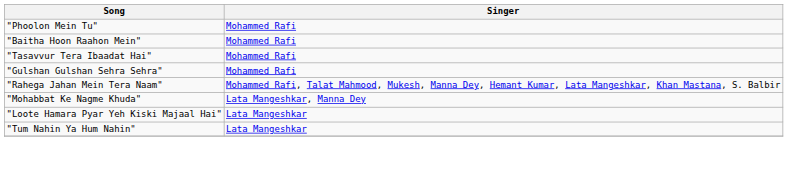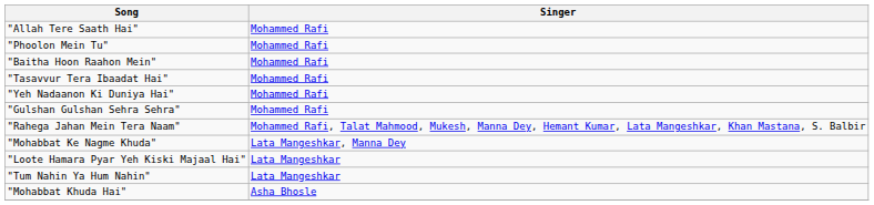 <table class="wikitable" style="font-size:93%">
 <tr>
 <th>Song</th>
 <th>Singer</th>
+</tr>
+<tr>
+<td>"Allah Tere Saath Hai"</td>
+<td><a href='#'>Mohammed Rafi</a></td>
 </tr>
 <tr>
 <td>"Phoolon Mein Tu"</td>
 <td><a href='#'>Mohammed Rafi</a></td>
 </tr>
 <tr>
 <td>"Baitha Hoon Raahon Mein"</td>
 <td><a href='#'>Mohammed Rafi</a></td>
 </tr>
 <tr>
 <td>"Tasavvur Tera Ibaadat Hai"</td>
+<td><a href='#'>Mohammed Rafi</a></td>
+</tr>
+<tr>
+<td>"Yeh Nadaanon Ki Duniya Hai"</td>
 <td><a href='#'>Mohammed Rafi</a></td>
 </tr>
 <tr>
 <td>"Gulshan Gulshan Sehra Sehra"</td>
 <td><a href='#'>Mohammed Rafi</a></td>
 </tr>
 <tr>
 <td>"Rahega Jahan Mein Tera Naam"</td>
 <td><a href='#'>Mohammed Rafi</a>, <a href='#'>Talat Mahmood</a>, <a href='#'>Mukesh</a>, <a href='#'>Manna Dey</a>, <a href='#'>Hemant Kumar</a>, <a href='#'>Lata Mangeshkar</a>, <a href='#'>Khan Mastana</a>, S. Balbir</td>
 </tr>
 <tr>
 <td>"Mohabbat Ke Nagme Khuda"</td>
 <td><a href='#'>Lata Mangeshkar</a>, <a href='#'>Manna Dey</a></td>
 </tr>
 <tr>
 <td>"Loote Hamara Pyar Yeh Kiski Majaal Hai"</td>
 <td><a href='#'>Lata Mangeshkar</a></td>
 </tr>
 <tr>
 <td>"Tum Nahin Ya Hum Nahin"</td>
 <td><a href='#'>Lata Mangeshkar</a></td>
 </tr>
 <tr>
+<td>"Mohabbat Khuda Hai"</td>
+<td><a href='#'>Asha Bhosle</a></td>
+</tr>
+<tr>
 </tr>
 </table>
